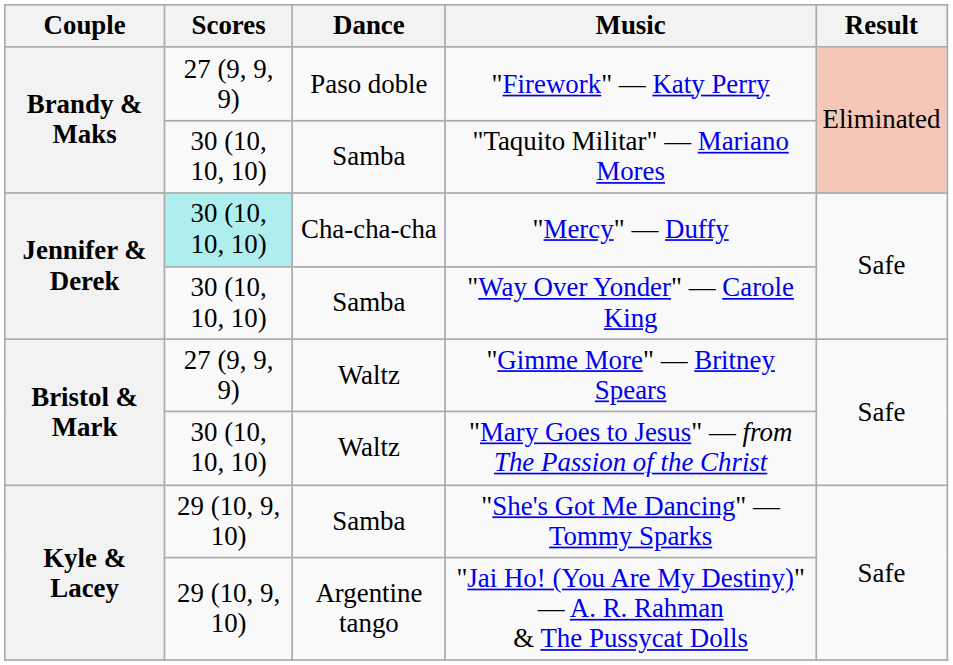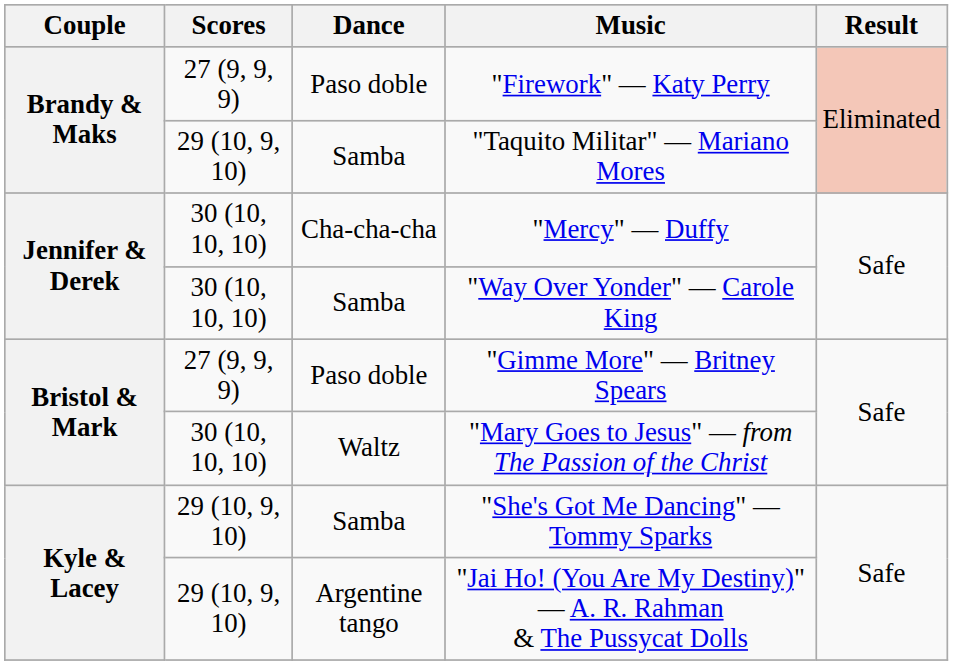 <table class="wikitable sortable" style="text-align:center; width:90%">
 <tr>
 <th scope="col">Couple</th>
 <th scope="col">Scores</th>
 <th scope="col" class="unsortable">Dance</th>
 <th scope="col" class="unsortable">Music</th>
 <th scope="col" class="unsortable">Result</th>
 </tr>
 <tr>
 <th scope="row" rowspan="2">Brandy & Maks</th>
 <td>27 (9, 9, 9)</td>
 <td>Paso doble</td>
 <td>"<a href='#'>Firework</a>" — <a href='#'>Katy Perry</a></td>
 <td rowspan="2" bgcolor=f4c7b8>Eliminated</td>
 </tr>
 <tr>
-<td>30 (10, 10, 10)</td>
+<td>29 (10, 9, 10)</td>
 <td>Samba</td>
 <td>"Taquito Militar" — <a href='#'>Mariano Mores</a></td>
 </tr>
 <tr>
 <th scope="row" rowspan="2">Jennifer & Derek</th>
-<td style="background: paleturquoise;">30 (10, 10, 10)</td>
+<td>30 (10, 10, 10)</td>
 <td>Cha-cha-cha</td>
 <td>"<a href='#'>Mercy</a>" — <a href='#'>Duffy</a></td>
 <td rowspan="2">Safe</td>
 </tr>
 <tr>
 <td>30 (10, 10, 10)</td>
 <td>Samba</td>
 <td>"<a href='#'>Way Over Yonder</a>" — <a href='#'>Carole King</a></td>
 </tr>
 <tr>
 <th scope="row" rowspan="2">Bristol & Mark</th>
 <td>27 (9, 9, 9)</td>
-<td>Waltz</td>
+<td>Paso doble</td>
 <td>"<a href='#'>Gimme More</a>" — <a href='#'>Britney Spears</a></td>
 <td rowspan="2">Safe</td>
 </tr>
 <tr>
 <td>30 (10, 10, 10)</td>
 <td>Waltz</td>
 <td>"<a href='#'>Mary Goes to Jesus</a>" — <em>from <a href='#'>The Passion of the Christ</a></em></td>
 </tr>
 <tr>
 <th scope="row" rowspan="2">Kyle & Lacey</th>
 <td>29 (10, 9, 10)</td>
 <td>Samba</td>
 <td>"<a href='#'>She's Got Me Dancing</a>" — <a href='#'>Tommy Sparks</a></td>
 <td rowspan="2">Safe</td>
 </tr>
 <tr>
 <td>29 (10, 9, 10)</td>
 <td>Argentine tango</td>
 <td>"<a href='#'>Jai Ho! (You Are My Destiny)</a>" — <a href='#'>A. R. Rahman</a><br>& <a href='#'>The Pussycat Dolls</a></td>
 </tr>
 </table>
